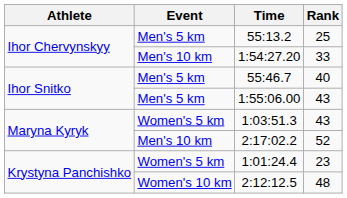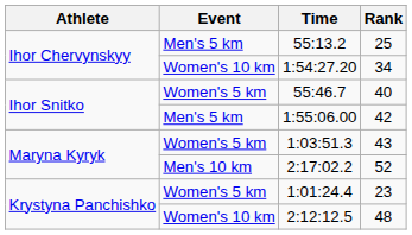 <table class="wikitable" style="font-size:90%;">
 <tr>
 <th>Athlete</th>
 <th>Event</th>
 <th>Time</th>
 <th>Rank</th>
 </tr>
 <tr align=center>
 <td align=left rowspan=2><a href='#'>Ihor Chervynskyy</a></td>
 <td align=left><a href='#'>Men's 5 km</a></td>
 <td>55:13.2</td>
 <td>25</td>
 </tr>
 <tr align=center>
-<td align=left><a href='#'>Men's 10 km</a></td>
+<td align=left><a href='#'>Women's 10 km</a></td>
 <td>1:54:27.20</td>
-<td>33</td>
+<td>34</td>
 </tr>
 <tr align=center>
 <td align=left rowspan=2><a href='#'>Ihor Snitko</a></td>
-<td align=left><a href='#'>Men's 5 km</a></td>
+<td align=left><a href='#'>Women's 5 km</a></td>
 <td>55:46.7</td>
 <td>40</td>
 </tr>
 <tr align=center>
 <td align=left><a href='#'>Men's 5 km</a></td>
 <td>1:55:06.00</td>
-<td>43</td>
+<td>42</td>
 </tr>
 <tr align=center>
 <td align=left rowspan=2><a href='#'>Maryna Kyryk</a></td>
 <td align=left><a href='#'>Women's 5 km</a></td>
 <td>1:03:51.3</td>
 <td>43</td>
 </tr>
 <tr align=center>
 <td align=left><a href='#'>Men's 10 km</a></td>
 <td>2:17:02.2</td>
 <td>52</td>
 </tr>
 <tr align=center>
 <td align=left rowspan=2><a href='#'>Krystyna Panchishko</a></td>
 <td align=left><a href='#'>Women's 5 km</a></td>
 <td>1:01:24.4</td>
 <td>23</td>
 </tr>
 <tr align=center>
 <td align=left><a href='#'>Women's 10 km</a></td>
 <td>2:12:12.5</td>
 <td>48</td>
 </tr>
 </table>
